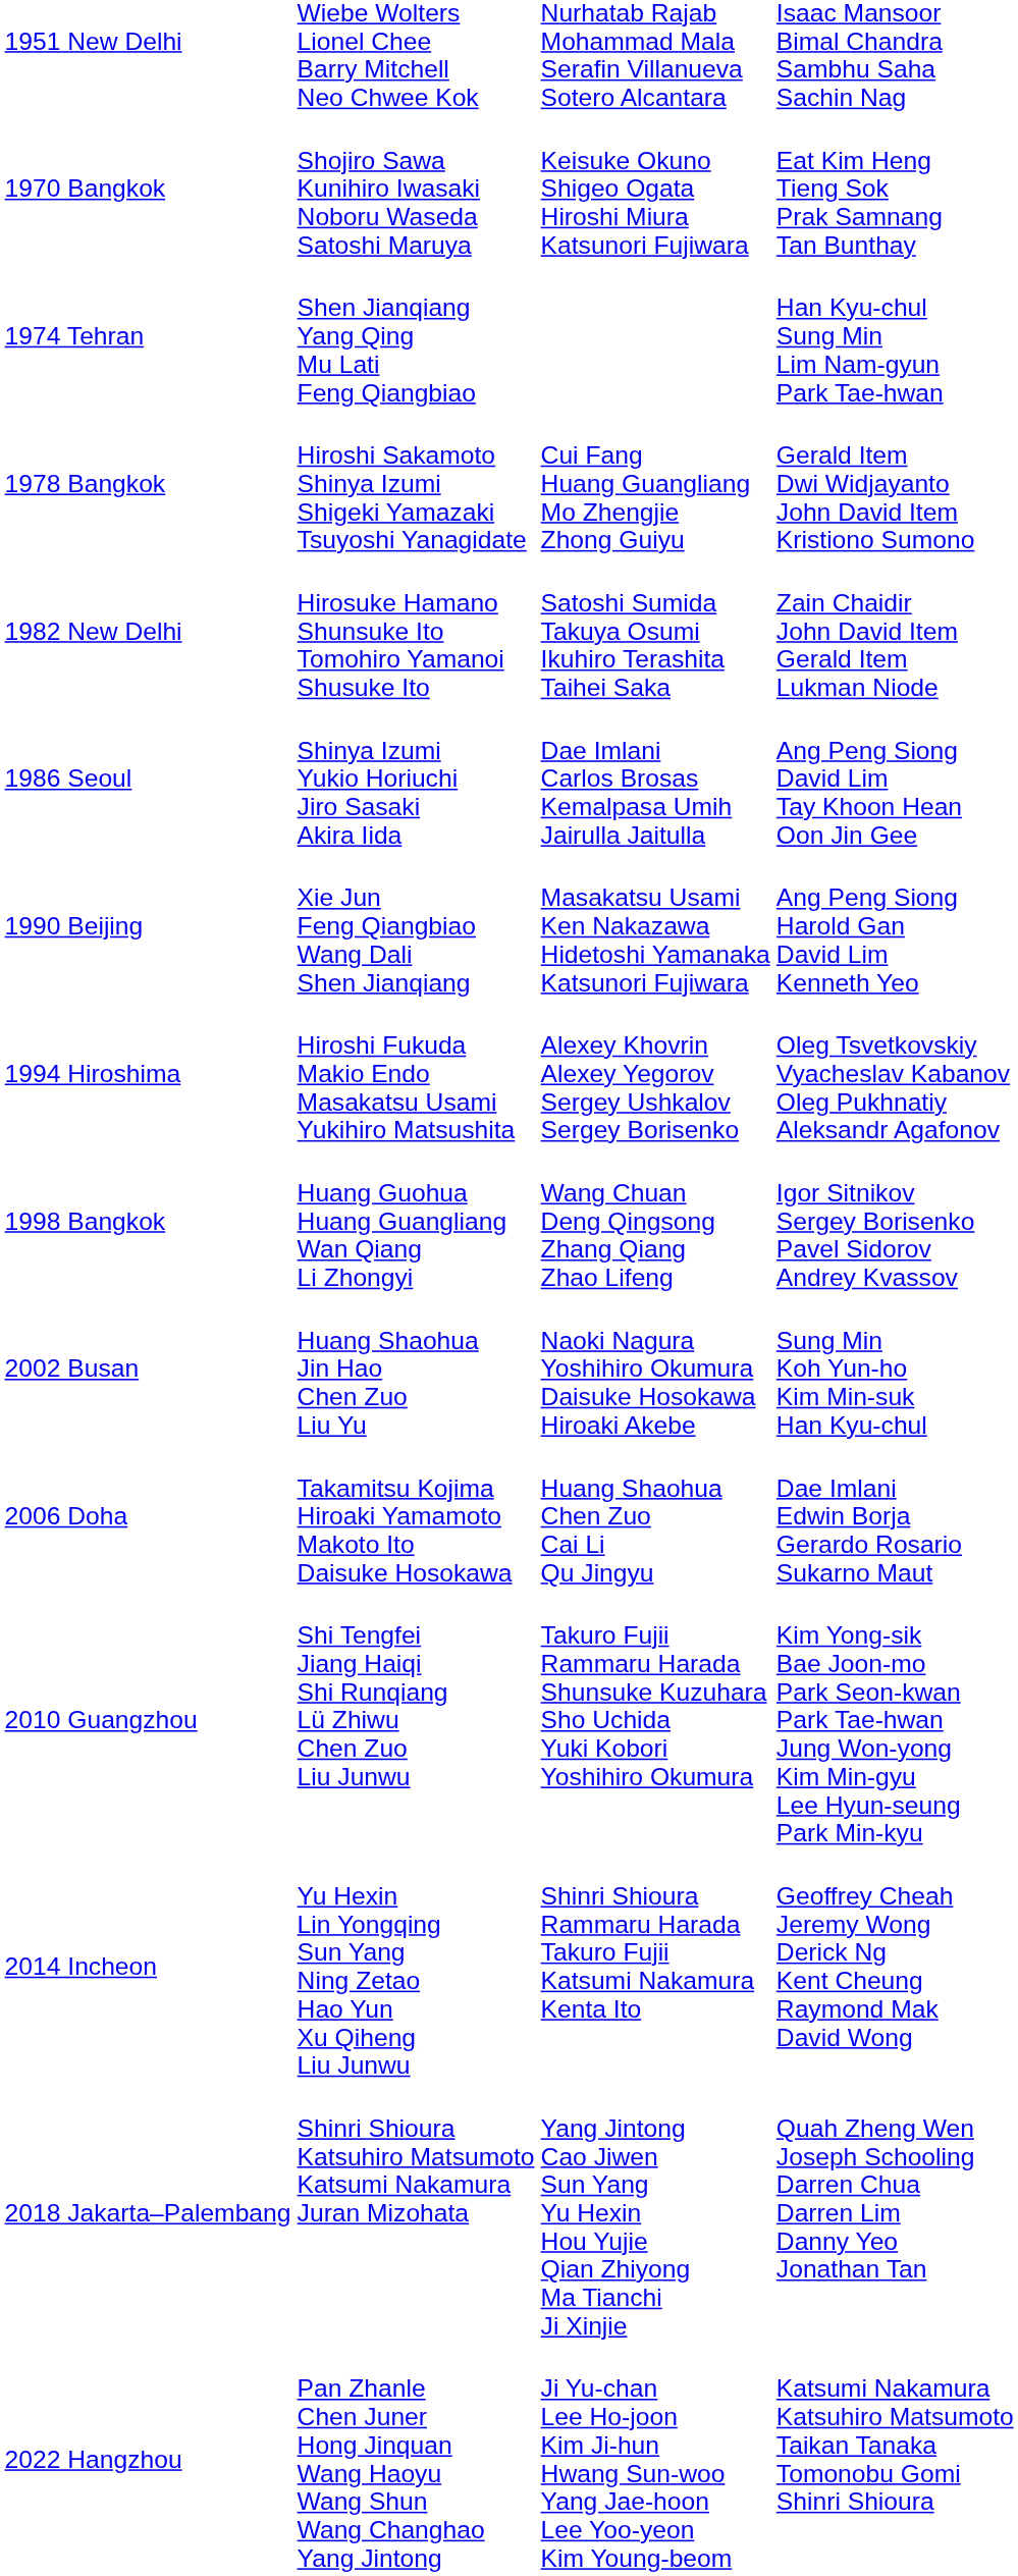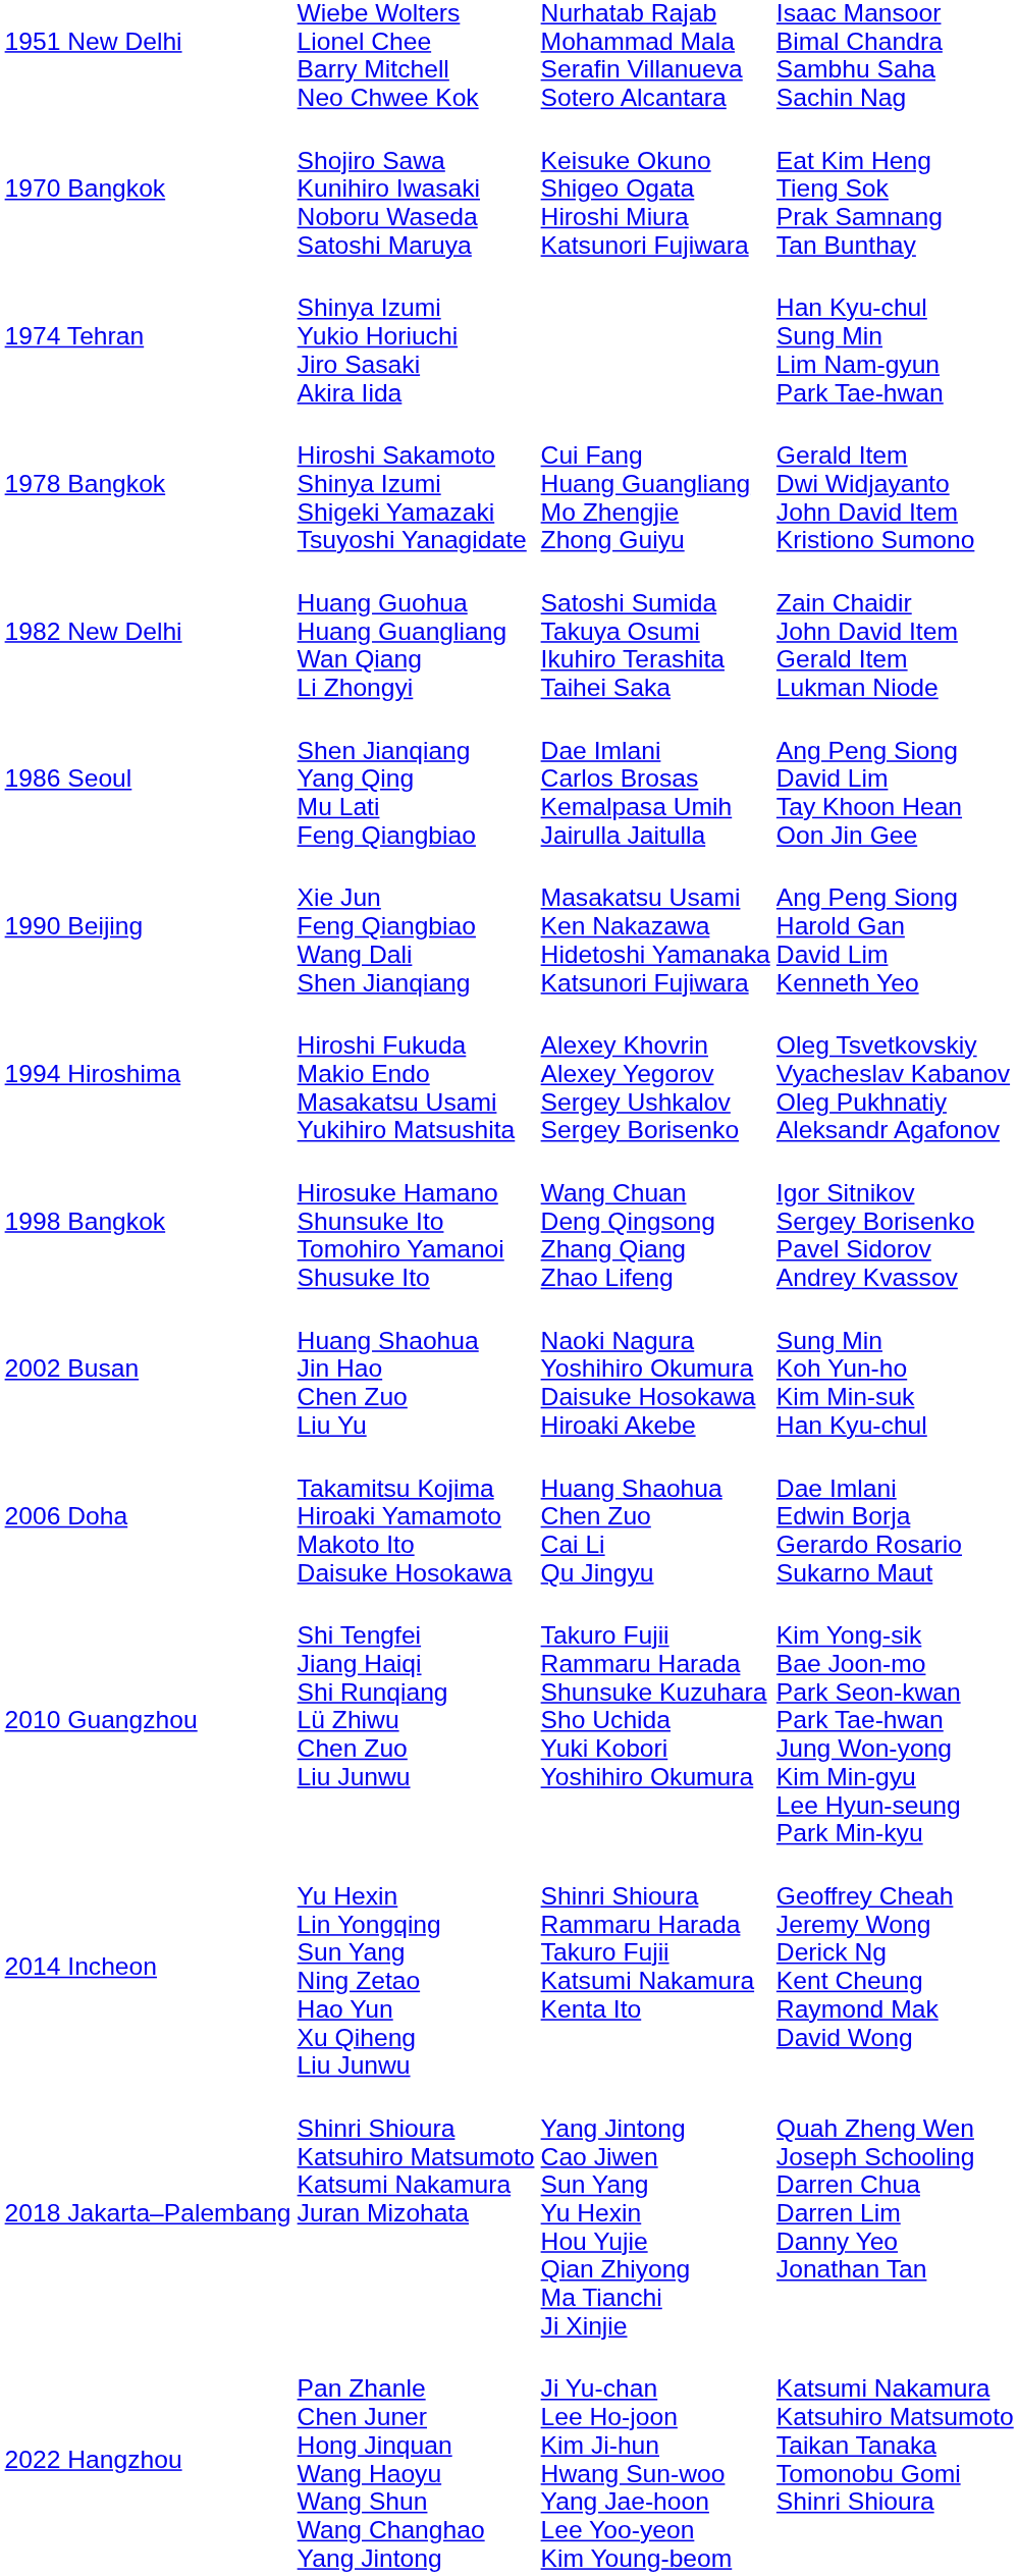 <table>
 <tr>
 <td><a href='#'>1951 New Delhi</a></td>
 <td><br><a href='#'>Wiebe Wolters</a><br><a href='#'>Lionel Chee</a><br><a href='#'>Barry Mitchell</a><br><a href='#'>Neo Chwee Kok</a></td>
 <td><br><a href='#'>Nurhatab Rajab</a><br><a href='#'>Mohammad Mala</a><br><a href='#'>Serafin Villanueva</a><br><a href='#'>Sotero Alcantara</a></td>
 <td><br><a href='#'>Isaac Mansoor</a><br><a href='#'>Bimal Chandra</a><br><a href='#'>Sambhu Saha</a><br><a href='#'>Sachin Nag</a></td>
 </tr>
 <tr>
 <td><a href='#'>1970 Bangkok</a></td>
 <td><br><a href='#'>Shojiro Sawa</a><br><a href='#'>Kunihiro Iwasaki</a><br><a href='#'>Noboru Waseda</a><br><a href='#'>Satoshi Maruya</a></td>
 <td><br><a href='#'>Keisuke Okuno</a><br><a href='#'>Shigeo Ogata</a><br><a href='#'>Hiroshi Miura</a><br><a href='#'>Katsunori Fujiwara</a></td>
 <td><br><a href='#'>Eat Kim Heng</a><br><a href='#'>Tieng Sok</a><br><a href='#'>Prak Samnang</a><br><a href='#'>Tan Bunthay</a></td>
 </tr>
 <tr>
 <td><a href='#'>1974 Tehran</a></td>
-<td><br><a href='#'>Shen Jianqiang</a><br><a href='#'>Yang Qing</a><br><a href='#'>Mu Lati</a><br><a href='#'>Feng Qiangbiao</a></td>
+<td><br><a href='#'>Shinya Izumi</a><br><a href='#'>Yukio Horiuchi</a><br><a href='#'>Jiro Sasaki</a><br><a href='#'>Akira Iida</a></td>
 <td valign=top></td>
 <td><br><a href='#'>Han Kyu-chul</a><br><a href='#'>Sung Min</a><br><a href='#'>Lim Nam-gyun</a><br><a href='#'>Park Tae-hwan</a></td>
 </tr>
 <tr>
 <td><a href='#'>1978 Bangkok</a></td>
 <td><br><a href='#'>Hiroshi Sakamoto</a><br><a href='#'>Shinya Izumi</a><br><a href='#'>Shigeki Yamazaki</a><br><a href='#'>Tsuyoshi Yanagidate</a></td>
 <td><br><a href='#'>Cui Fang</a><br><a href='#'>Huang Guangliang</a><br><a href='#'>Mo Zhengjie</a><br><a href='#'>Zhong Guiyu</a></td>
 <td><br><a href='#'>Gerald Item</a><br><a href='#'>Dwi Widjayanto</a><br><a href='#'>John David Item</a><br><a href='#'>Kristiono Sumono</a></td>
 </tr>
 <tr>
 <td><a href='#'>1982 New Delhi</a></td>
-<td><br><a href='#'>Hirosuke Hamano</a><br><a href='#'>Shunsuke Ito</a><br><a href='#'>Tomohiro Yamanoi</a><br><a href='#'>Shusuke Ito</a></td>
+<td><br><a href='#'>Huang Guohua</a><br><a href='#'>Huang Guangliang</a><br><a href='#'>Wan Qiang</a><br><a href='#'>Li Zhongyi</a></td>
 <td><br><a href='#'>Satoshi Sumida</a><br><a href='#'>Takuya Osumi</a><br><a href='#'>Ikuhiro Terashita</a><br><a href='#'>Taihei Saka</a></td>
 <td><br><a href='#'>Zain Chaidir</a><br><a href='#'>John David Item</a><br><a href='#'>Gerald Item</a><br><a href='#'>Lukman Niode</a></td>
 </tr>
 <tr>
 <td><a href='#'>1986 Seoul</a></td>
-<td><br><a href='#'>Shinya Izumi</a><br><a href='#'>Yukio Horiuchi</a><br><a href='#'>Jiro Sasaki</a><br><a href='#'>Akira Iida</a></td>
+<td><br><a href='#'>Shen Jianqiang</a><br><a href='#'>Yang Qing</a><br><a href='#'>Mu Lati</a><br><a href='#'>Feng Qiangbiao</a></td>
 <td><br><a href='#'>Dae Imlani</a><br><a href='#'>Carlos Brosas</a><br><a href='#'>Kemalpasa Umih</a><br><a href='#'>Jairulla Jaitulla</a></td>
 <td><br><a href='#'>Ang Peng Siong</a><br><a href='#'>David Lim</a><br><a href='#'>Tay Khoon Hean</a><br><a href='#'>Oon Jin Gee</a></td>
 </tr>
 <tr>
 <td><a href='#'>1990 Beijing</a></td>
 <td><br><a href='#'>Xie Jun</a><br><a href='#'>Feng Qiangbiao</a><br><a href='#'>Wang Dali</a><br><a href='#'>Shen Jianqiang</a></td>
 <td><br><a href='#'>Masakatsu Usami</a><br><a href='#'>Ken Nakazawa</a><br><a href='#'>Hidetoshi Yamanaka</a><br><a href='#'>Katsunori Fujiwara</a></td>
 <td><br><a href='#'>Ang Peng Siong</a><br><a href='#'>Harold Gan</a><br><a href='#'>David Lim</a><br><a href='#'>Kenneth Yeo</a></td>
 </tr>
 <tr>
 <td><a href='#'>1994 Hiroshima</a></td>
 <td><br><a href='#'>Hiroshi Fukuda</a><br><a href='#'>Makio Endo</a><br><a href='#'>Masakatsu Usami</a><br><a href='#'>Yukihiro Matsushita</a></td>
 <td><br><a href='#'>Alexey Khovrin</a><br><a href='#'>Alexey Yegorov</a><br><a href='#'>Sergey Ushkalov</a><br><a href='#'>Sergey Borisenko</a></td>
 <td><br><a href='#'>Oleg Tsvetkovskiy</a><br><a href='#'>Vyacheslav Kabanov</a><br><a href='#'>Oleg Pukhnatiy</a><br><a href='#'>Aleksandr Agafonov</a></td>
 </tr>
 <tr>
 <td><a href='#'>1998 Bangkok</a></td>
-<td><br><a href='#'>Huang Guohua</a><br><a href='#'>Huang Guangliang</a><br><a href='#'>Wan Qiang</a><br><a href='#'>Li Zhongyi</a></td>
+<td><br><a href='#'>Hirosuke Hamano</a><br><a href='#'>Shunsuke Ito</a><br><a href='#'>Tomohiro Yamanoi</a><br><a href='#'>Shusuke Ito</a></td>
 <td><br><a href='#'>Wang Chuan</a><br><a href='#'>Deng Qingsong</a><br><a href='#'>Zhang Qiang</a><br><a href='#'>Zhao Lifeng</a></td>
 <td><br><a href='#'>Igor Sitnikov</a><br><a href='#'>Sergey Borisenko</a><br><a href='#'>Pavel Sidorov</a><br><a href='#'>Andrey Kvassov</a></td>
 </tr>
 <tr>
 <td><a href='#'>2002 Busan</a></td>
 <td><br><a href='#'>Huang Shaohua</a><br><a href='#'>Jin Hao</a><br><a href='#'>Chen Zuo</a><br><a href='#'>Liu Yu</a></td>
 <td><br><a href='#'>Naoki Nagura</a><br><a href='#'>Yoshihiro Okumura</a><br><a href='#'>Daisuke Hosokawa</a><br><a href='#'>Hiroaki Akebe</a></td>
 <td><br><a href='#'>Sung Min</a><br><a href='#'>Koh Yun-ho</a><br><a href='#'>Kim Min-suk</a><br><a href='#'>Han Kyu-chul</a></td>
 </tr>
 <tr>
 <td><a href='#'>2006 Doha</a></td>
 <td><br><a href='#'>Takamitsu Kojima</a><br><a href='#'>Hiroaki Yamamoto</a><br><a href='#'>Makoto Ito</a><br><a href='#'>Daisuke Hosokawa</a></td>
 <td><br><a href='#'>Huang Shaohua</a><br><a href='#'>Chen Zuo</a><br><a href='#'>Cai Li</a><br><a href='#'>Qu Jingyu</a></td>
 <td><br><a href='#'>Dae Imlani</a><br><a href='#'>Edwin Borja</a><br><a href='#'>Gerardo Rosario</a><br><a href='#'>Sukarno Maut</a></td>
 </tr>
 <tr>
 <td><a href='#'>2010 Guangzhou</a></td>
 <td valign=top><br><a href='#'>Shi Tengfei</a><br><a href='#'>Jiang Haiqi</a><br><a href='#'>Shi Runqiang</a><br><a href='#'>Lü Zhiwu</a><br><a href='#'>Chen Zuo</a><br><a href='#'>Liu Junwu</a></td>
 <td valign=top><br><a href='#'>Takuro Fujii</a><br><a href='#'>Rammaru Harada</a><br><a href='#'>Shunsuke Kuzuhara</a><br><a href='#'>Sho Uchida</a><br><a href='#'>Yuki Kobori</a><br><a href='#'>Yoshihiro Okumura</a></td>
 <td><br><a href='#'>Kim Yong-sik</a><br><a href='#'>Bae Joon-mo</a><br><a href='#'>Park Seon-kwan</a><br><a href='#'>Park Tae-hwan</a><br><a href='#'>Jung Won-yong</a><br><a href='#'>Kim Min-gyu</a><br><a href='#'>Lee Hyun-seung</a><br><a href='#'>Park Min-kyu</a></td>
 </tr>
 <tr>
 <td><a href='#'>2014 Incheon</a></td>
 <td><br><a href='#'>Yu Hexin</a><br><a href='#'>Lin Yongqing</a><br><a href='#'>Sun Yang</a><br><a href='#'>Ning Zetao</a><br><a href='#'>Hao Yun</a><br><a href='#'>Xu Qiheng</a><br><a href='#'>Liu Junwu</a></td>
 <td valign=top><br><a href='#'>Shinri Shioura</a><br><a href='#'>Rammaru Harada</a><br><a href='#'>Takuro Fujii</a><br><a href='#'>Katsumi Nakamura</a><br><a href='#'>Kenta Ito</a></td>
 <td valign=top><br><a href='#'>Geoffrey Cheah</a><br><a href='#'>Jeremy Wong</a><br><a href='#'>Derick Ng</a><br><a href='#'>Kent Cheung</a><br><a href='#'>Raymond Mak</a><br><a href='#'>David Wong</a></td>
 </tr>
 <tr>
 <td><a href='#'>2018 Jakarta–Palembang</a></td>
 <td valign=top><br><a href='#'>Shinri Shioura</a><br><a href='#'>Katsuhiro Matsumoto</a><br><a href='#'>Katsumi Nakamura</a><br><a href='#'>Juran Mizohata</a></td>
 <td><br><a href='#'>Yang Jintong</a><br><a href='#'>Cao Jiwen</a><br><a href='#'>Sun Yang</a><br><a href='#'>Yu Hexin</a><br><a href='#'>Hou Yujie</a><br><a href='#'>Qian Zhiyong</a><br><a href='#'>Ma Tianchi</a><br><a href='#'>Ji Xinjie</a></td>
 <td valign=top><br><a href='#'>Quah Zheng Wen</a><br><a href='#'>Joseph Schooling</a><br><a href='#'>Darren Chua</a><br><a href='#'>Darren Lim</a><br><a href='#'>Danny Yeo</a><br><a href='#'>Jonathan Tan</a></td>
 </tr>
 <tr>
 <td><a href='#'>2022 Hangzhou</a></td>
 <td valign=top><br><a href='#'>Pan Zhanle</a><br><a href='#'>Chen Juner</a><br><a href='#'>Hong Jinquan</a><br><a href='#'>Wang Haoyu</a><br><a href='#'>Wang Shun</a><br><a href='#'>Wang Changhao</a><br><a href='#'>Yang Jintong</a></td>
 <td><br><a href='#'>Ji Yu-chan</a><br><a href='#'>Lee Ho-joon</a><br><a href='#'>Kim Ji-hun</a><br><a href='#'>Hwang Sun-woo</a><br><a href='#'>Yang Jae-hoon</a><br><a href='#'>Lee Yoo-yeon</a><br><a href='#'>Kim Young-beom</a></td>
 <td valign=top><br><a href='#'>Katsumi Nakamura</a><br><a href='#'>Katsuhiro Matsumoto</a><br><a href='#'>Taikan Tanaka</a><br><a href='#'>Tomonobu Gomi</a><br><a href='#'>Shinri Shioura</a></td>
 </tr>
 </table>
